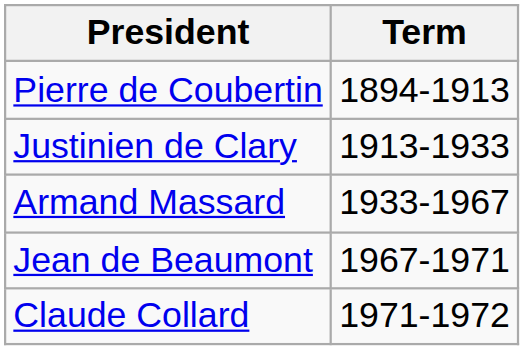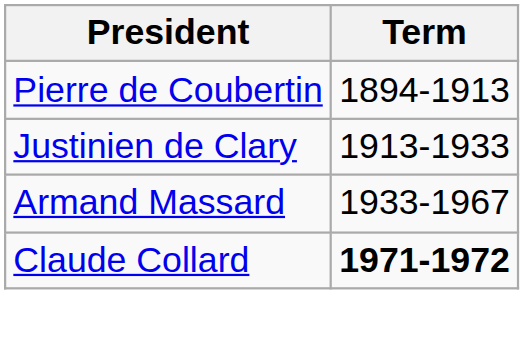 <table class="wikitable">
 <tr>
 <th>President</th>
 <th>Term</th>
 </tr>
 <tr>
 <td><a href='#'>Pierre de Coubertin</a></td>
 <td>1894-1913</td>
 </tr>
 <tr>
 <td><a href='#'>Justinien de Clary</a></td>
 <td>1913-1933</td>
 </tr>
 <tr>
 <td><a href='#'>Armand Massard</a></td>
 <td>1933-1967</td>
 </tr>
 <tr>
-<td><a href='#'>Jean de Beaumont</a></td>
-<td>1967-1971</td>
-</tr>
-<tr>
 <td><a href='#'>Claude Collard</a></td>
-<td>1971-1972</td>
+<td><strong>1971-1972</strong></td>
 </tr>
 </table>
